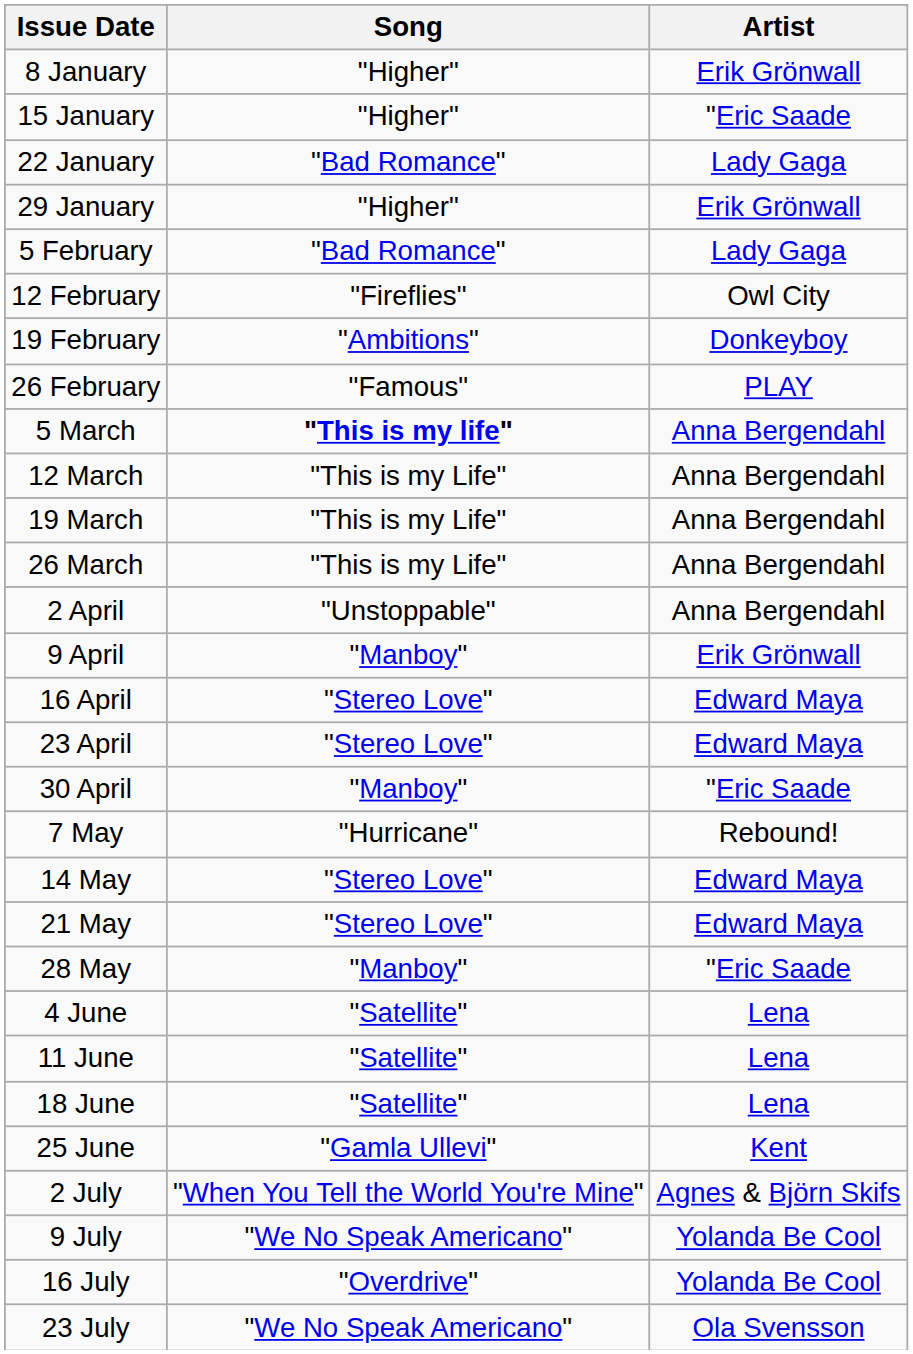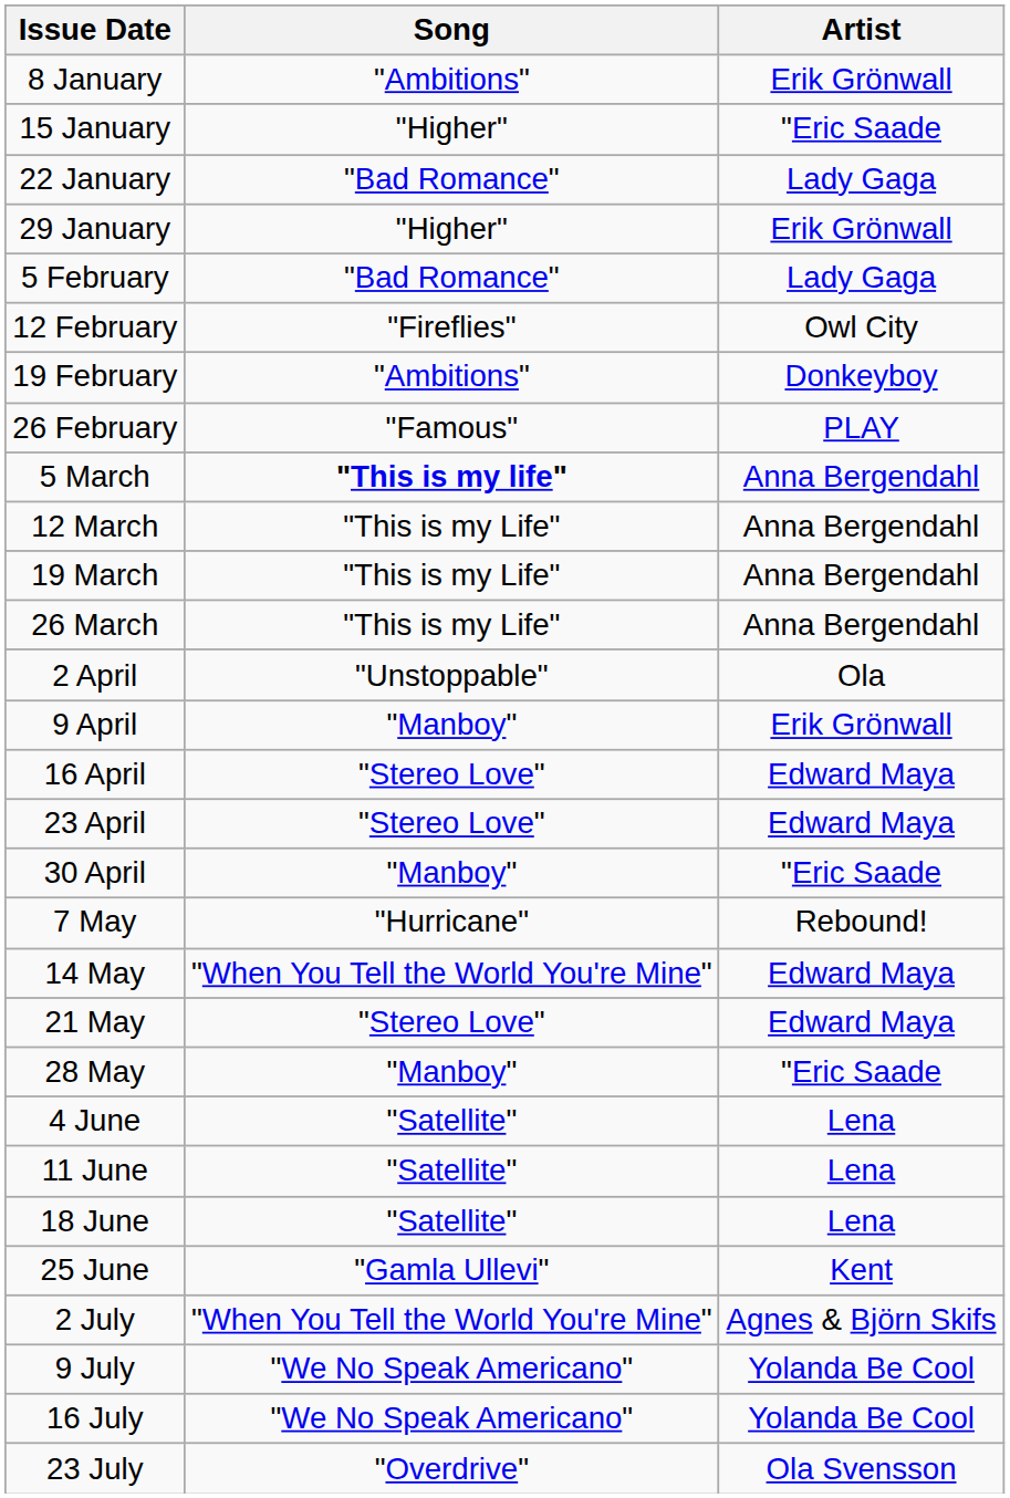 <table class="wikitable" style="font-size:97%; text-align:center;">
 <tr>
 <th>Issue Date</th>
 <th>Song</th>
 <th>Artist</th>
 </tr>
 <tr>
 <td>8 January</td>
-<td>"Higher"</td>
+<td>"<a href='#'>Ambitions</a>"</td>
 <td><a href='#'>Erik Grönwall</a></td>
 </tr>
 <tr>
 <td>15 January</td>
 <td>"Higher"</td>
 <td>"<a href='#'>Eric Saade</a></td>
 </tr>
 <tr>
 <td>22 January</td>
 <td>"<a href='#'>Bad Romance</a>"</td>
 <td><a href='#'>Lady Gaga</a></td>
 </tr>
 <tr>
 <td>29 January</td>
 <td>"Higher"</td>
 <td><a href='#'>Erik Grönwall</a></td>
 </tr>
 <tr>
 <td>5 February</td>
 <td>"<a href='#'>Bad Romance</a>"</td>
 <td><a href='#'>Lady Gaga</a></td>
 </tr>
 <tr>
 <td>12 February</td>
 <td>"Fireflies"</td>
 <td>Owl City</td>
 </tr>
 <tr>
 <td>19 February</td>
 <td>"<a href='#'>Ambitions</a>"</td>
 <td><a href='#'>Donkeyboy</a></td>
 </tr>
 <tr>
 <td>26 February</td>
 <td>"Famous"</td>
 <td><a href='#'>PLAY</a></td>
 </tr>
 <tr>
 <td>5 March</td>
 <td><strong>"<a href='#'>This is my life</a>"</strong></td>
 <td><a href='#'>Anna Bergendahl</a></td>
 </tr>
 <tr>
 <td>12 March</td>
 <td>"This is my Life"</td>
 <td>Anna Bergendahl</td>
 </tr>
 <tr>
 <td>19 March</td>
 <td>"This is my Life"</td>
 <td>Anna Bergendahl</td>
 </tr>
 <tr>
 <td>26 March</td>
 <td>"This is my Life"</td>
 <td>Anna Bergendahl</td>
 </tr>
 <tr>
 <td>2 April</td>
 <td>"Unstoppable"</td>
-<td>Anna Bergendahl</td>
+<td>Ola</td>
 </tr>
 <tr>
 <td>9 April</td>
 <td>"<a href='#'>Manboy</a>"</td>
 <td><a href='#'>Erik Grönwall</a></td>
 </tr>
 <tr>
 <td>16 April</td>
 <td>"<a href='#'>Stereo Love</a>"</td>
 <td><a href='#'>Edward Maya</a></td>
 </tr>
 <tr>
 <td>23 April</td>
 <td>"<a href='#'>Stereo Love</a>"</td>
 <td><a href='#'>Edward Maya</a></td>
 </tr>
 <tr>
 <td>30 April</td>
 <td>"<a href='#'>Manboy</a>"</td>
 <td>"<a href='#'>Eric Saade</a></td>
 </tr>
 <tr>
 <td>7 May</td>
 <td>"Hurricane"</td>
 <td>Rebound!</td>
 </tr>
 <tr>
 <td>14 May</td>
-<td>"<a href='#'>Stereo Love</a>"</td>
+<td>"<a href='#'>When You Tell the World You're Mine</a>"</td>
 <td><a href='#'>Edward Maya</a></td>
 </tr>
 <tr>
 <td>21 May</td>
 <td>"<a href='#'>Stereo Love</a>"</td>
 <td><a href='#'>Edward Maya</a></td>
 </tr>
 <tr>
 <td>28 May</td>
 <td>"<a href='#'>Manboy</a>"</td>
 <td>"<a href='#'>Eric Saade</a></td>
 </tr>
 <tr>
 <td>4 June</td>
 <td>"<a href='#'>Satellite</a>"</td>
 <td><a href='#'>Lena</a></td>
 </tr>
 <tr>
 <td>11 June</td>
 <td>"<a href='#'>Satellite</a>"</td>
 <td><a href='#'>Lena</a></td>
 </tr>
 <tr>
 <td>18 June</td>
 <td>"<a href='#'>Satellite</a>"</td>
 <td><a href='#'>Lena</a></td>
 </tr>
 <tr>
 <td>25 June</td>
 <td>"<a href='#'>Gamla Ullevi</a>"</td>
 <td><a href='#'>Kent</a></td>
 </tr>
 <tr>
 <td>2 July</td>
 <td>"<a href='#'>When You Tell the World You're Mine</a>"</td>
 <td><a href='#'>Agnes</a> & <a href='#'>Björn Skifs</a></td>
 </tr>
 <tr>
 <td>9 July</td>
 <td>"<a href='#'>We No Speak Americano</a>"</td>
 <td><a href='#'>Yolanda Be Cool</a></td>
 </tr>
 <tr>
 <td>16 July</td>
-<td>"<a href='#'>Overdrive</a>"</td>
+<td>"<a href='#'>We No Speak Americano</a>"</td>
 <td><a href='#'>Yolanda Be Cool</a></td>
 </tr>
 <tr>
 <td>23 July</td>
-<td>"<a href='#'>We No Speak Americano</a>"</td>
+<td>"<a href='#'>Overdrive</a>"</td>
 <td><a href='#'>Ola Svensson</a></td>
 </tr>
 </table>
